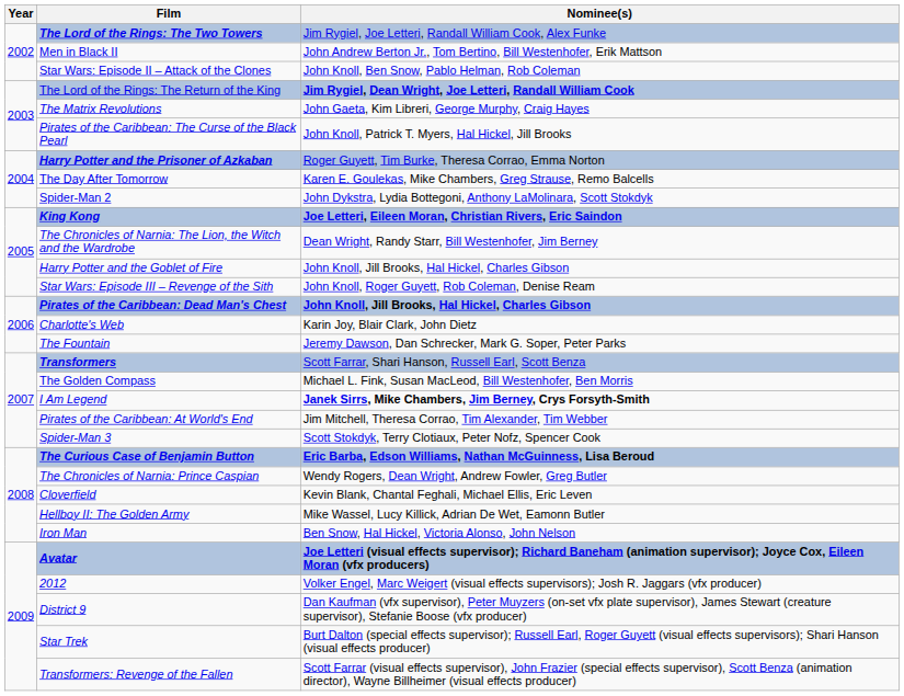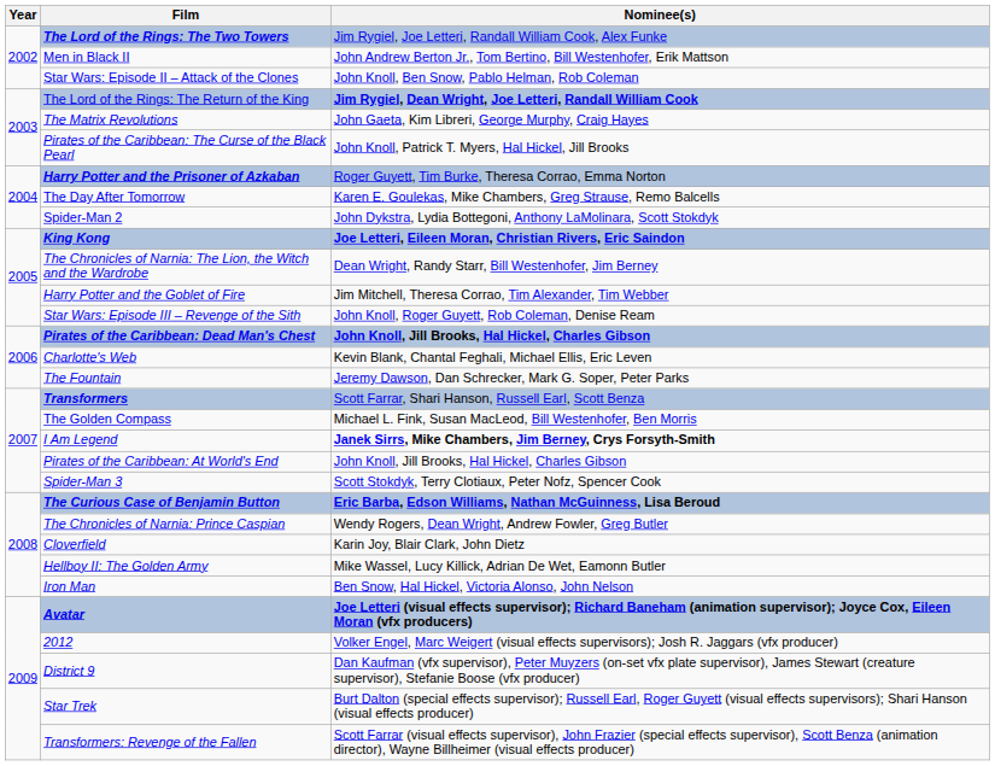 <table class="wikitable" width="95%" cellpadding="5">
 <tr>
 <th>Year</th>
 <th>Film</th>
 <th>Nominee(s)</th>
 </tr>
 <tr>
 <td rowspan="3" style="text-align:center;"><a href='#'>2002</a><br></td>
 <td style="background:#B0C4DE;"><strong><em><a href='#'>The Lord of the Rings: The Two Towers</a><em> <strong></td>
 <td style="background:#B0C4DE;"></strong><a href='#'>Jim Rygiel</a>, <a href='#'>Joe Letteri</a>, <a href='#'>Randall William Cook</a>, <a href='#'>Alex Funke</a><strong></td>
 </tr>
 <tr>
 <td></em><a href='#'>Men in Black II</a><em></td>
 <td><a href='#'>John Andrew Berton Jr.</a>, <a href='#'>Tom Bertino</a>, <a href='#'>Bill Westenhofer</a>, Erik Mattson</td>
 </tr>
 <tr>
 <td></em><a href='#'>Star Wars: Episode II – Attack of the Clones</a><em></td>
 <td><a href='#'>John Knoll</a>, <a href='#'>Ben Snow</a>, <a href='#'>Pablo Helman</a>, <a href='#'>Rob Coleman</a></td>
 </tr>
 <tr>
 <td rowspan="3" style="text-align:center;"><a href='#'>2003</a><br></td>
 <td style="background:#B0C4DE;"></em></strong><a href='#'>The Lord of the Rings: The Return of the King</a></em> </strong></td>
 <td style="background:#B0C4DE;"><strong><a href='#'>Jim Rygiel</a>, <a href='#'>Dean Wright</a>, <a href='#'>Joe Letteri</a>, <a href='#'>Randall William Cook</a></strong></td>
 </tr>
 <tr>
 <td><em><a href='#'>The Matrix Revolutions</a></em></td>
 <td><a href='#'>John Gaeta</a>, Kim Libreri, <a href='#'>George Murphy</a>, <a href='#'>Craig Hayes</a></td>
 </tr>
 <tr>
 <td><em><a href='#'>Pirates of the Caribbean: The Curse of the Black Pearl</a></em></td>
 <td><a href='#'>John Knoll</a>, Patrick T. Myers, <a href='#'>Hal Hickel</a>, Jill Brooks</td>
 </tr>
 <tr>
 <td rowspan="3" style="text-align:center;"><a href='#'>2004</a><br></td>
 <td style="background:#B0C4DE;"><strong><em><a href='#'>Harry Potter and the Prisoner of Azkaban</a><em> <strong></td>
 <td style="background:#B0C4DE;"></strong><a href='#'>Roger Guyett</a>, <a href='#'>Tim Burke</a>, Theresa Corrao, Emma Norton<strong></td>
 </tr>
 <tr>
 <td></em><a href='#'>The Day After Tomorrow</a><em></td>
 <td><a href='#'>Karen E. Goulekas</a>, Mike Chambers, <a href='#'>Greg Strause</a>, Remo Balcells</td>
 </tr>
 <tr>
 <td></em><a href='#'>Spider-Man 2</a> </strong></em></strong></td>
 <td><a href='#'>John Dykstra</a>, Lydia Bottegoni, <a href='#'>Anthony LaMolinara</a>, <a href='#'>Scott Stokdyk</a></td>
 </tr>
 <tr>
 <td rowspan="4" style="text-align:center;"><a href='#'>2005</a><br></td>
 <td style="background:#B0C4DE;"><strong><em><a href='#'>King Kong</a><em> </em></em></strong></td>
 <td style="background:#B0C4DE;"><strong><a href='#'>Joe Letteri</a>, <a href='#'>Eileen Moran</a>, <a href='#'>Christian Rivers</a>, <a href='#'>Eric Saindon</a></strong></td>
 </tr>
 <tr>
 <td><em><a href='#'>The Chronicles of Narnia: The Lion, the Witch and the Wardrobe</a></em></td>
 <td><a href='#'>Dean Wright</a>, Randy Starr, <a href='#'>Bill Westenhofer</a>, <a href='#'>Jim Berney</a></td>
 </tr>
 <tr>
 <td><em><a href='#'>Harry Potter and the Goblet of Fire</a></em></td>
-<td><a href='#'>John Knoll</a>, Jill Brooks, <a href='#'>Hal Hickel</a>, <a href='#'>Charles Gibson</a></td>
+<td>Jim Mitchell, Theresa Corrao, <a href='#'>Tim Alexander</a>, <a href='#'>Tim Webber</a></td>
 </tr>
 <tr>
 <td><em><a href='#'>Star Wars: Episode III – Revenge of the Sith</a></em></td>
 <td><a href='#'>John Knoll</a>, <a href='#'>Roger Guyett</a>, <a href='#'>Rob Coleman</a>, Denise Ream</td>
 </tr>
 <tr>
 <td rowspan="3" style="text-align:center;"><a href='#'>2006</a><br></td>
 <td style="background:#B0C4DE;"><strong><em><a href='#'>Pirates of the Caribbean: Dead Man's Chest</a><em>  </em></em></strong></td>
 <td style="background:#B0C4DE;"><strong><a href='#'>John Knoll</a>, Jill Brooks, <a href='#'>Hal Hickel</a>, <a href='#'>Charles Gibson</a></strong></td>
 </tr>
 <tr>
 <td><em><a href='#'>Charlotte's Web</a></em></td>
-<td>Karin Joy, Blair Clark, John Dietz</td>
+<td>Kevin Blank, Chantal Feghali, Michael Ellis, Eric Leven</td>
 </tr>
 <tr>
 <td><em><a href='#'>The Fountain</a></em></td>
 <td><a href='#'>Jeremy Dawson</a>, Dan Schrecker, Mark G. Soper, Peter Parks</td>
 </tr>
 <tr>
 <td rowspan="5" style="text-align:center;"><a href='#'>2007</a><br></td>
 <td style="background:#B0C4DE;"><strong><em><a href='#'>Transformers</a><em> <strong></td>
 <td style="background:#B0C4DE;"></strong><a href='#'>Scott Farrar</a>, Shari Hanson, <a href='#'>Russell Earl</a>, <a href='#'>Scott Benza</a><strong></td>
 </tr>
 <tr>
 <td></em><a href='#'>The Golden Compass</a> </strong></em></strong></td>
 <td>Michael L. Fink, Susan MacLeod, <a href='#'>Bill Westenhofer</a>, <a href='#'>Ben Morris</a></td>
 </tr>
 <tr>
 <td><em><a href='#'>I Am Legend</a></em></td>
 <td><strong><a href='#'>Janek Sirrs</a>, Mike Chambers, <a href='#'>Jim Berney</a>, Crys Forsyth-Smith</strong></td>
 </tr>
 <tr>
 <td><em><a href='#'>Pirates of the Caribbean: At World's End</a></em></td>
-<td>Jim Mitchell, Theresa Corrao, <a href='#'>Tim Alexander</a>, <a href='#'>Tim Webber</a></td>
+<td><a href='#'>John Knoll</a>, Jill Brooks, <a href='#'>Hal Hickel</a>, <a href='#'>Charles Gibson</a></td>
 </tr>
 <tr>
 <td><em><a href='#'>Spider-Man 3</a></em></td>
 <td><a href='#'>Scott Stokdyk</a>, Terry Clotiaux, Peter Nofz, Spencer Cook</td>
 </tr>
 <tr>
 <td rowspan="5" style="text-align:center;"><a href='#'>2008</a><br></td>
 <td style="background:#B0C4DE;"><strong><em><a href='#'>The Curious Case of Benjamin Button</a><em> </em></em></strong></td>
 <td style="background:#B0C4DE;"><strong><a href='#'>Eric Barba</a>, <a href='#'>Edson Williams</a>, <a href='#'>Nathan McGuinness</a>, Lisa Beroud</strong></td>
 </tr>
 <tr>
 <td><em><a href='#'>The Chronicles of Narnia: Prince Caspian</a></em></td>
 <td>Wendy Rogers, <a href='#'>Dean Wright</a>, Andrew Fowler, <a href='#'>Greg Butler</a></td>
 </tr>
 <tr>
 <td><em><a href='#'>Cloverfield</a></em></td>
-<td>Kevin Blank, Chantal Feghali, Michael Ellis, Eric Leven</td>
+<td>Karin Joy, Blair Clark, John Dietz</td>
 </tr>
 <tr>
 <td><em><a href='#'>Hellboy II: The Golden Army</a></em></td>
 <td>Mike Wassel, Lucy Killick, Adrian De Wet, Eamonn Butler</td>
 </tr>
 <tr>
 <td><em><a href='#'>Iron Man</a></em></td>
 <td><a href='#'>Ben Snow</a>, <a href='#'>Hal Hickel</a>, <a href='#'>Victoria Alonso</a>, <a href='#'>John Nelson</a></td>
 </tr>
 <tr>
 <td rowspan="5" style="text-align:center;"><a href='#'>2009</a><br></td>
 <td style="background:#B0C4DE;"><strong><em><a href='#'>Avatar</a><em> </em></em></strong></td>
 <td style="background:#B0C4DE;"><strong><a href='#'>Joe Letteri</a> (visual effects supervisor); <a href='#'>Richard Baneham</a> (animation supervisor); Joyce Cox, <a href='#'>Eileen Moran</a> (vfx producers)</strong></td>
 </tr>
 <tr>
 <td><em><a href='#'>2012</a></em></td>
 <td><a href='#'>Volker Engel</a>, <a href='#'>Marc Weigert</a> (visual effects supervisors); Josh R. Jaggars (vfx producer)</td>
 </tr>
 <tr>
 <td><em><a href='#'>District 9</a></em></td>
 <td><a href='#'>Dan Kaufman</a> (vfx supervisor), <a href='#'>Peter Muyzers</a> (on-set vfx plate supervisor), James Stewart (creature supervisor), Stefanie Boose (vfx producer)</td>
 </tr>
 <tr>
 <td><em><a href='#'>Star Trek</a></em></td>
 <td><a href='#'>Burt Dalton</a> (special effects supervisor); <a href='#'>Russell Earl</a>, <a href='#'>Roger Guyett</a> (visual effects supervisors); Shari Hanson (visual effects producer)</td>
 </tr>
 <tr>
 <td><em><a href='#'>Transformers: Revenge of the Fallen</a></em></td>
 <td><a href='#'>Scott Farrar</a> (visual effects supervisor), <a href='#'>John Frazier</a> (special effects supervisor), <a href='#'>Scott Benza</a> (animation director), Wayne Billheimer (visual effects producer)</td>
 </tr>
 </table>
